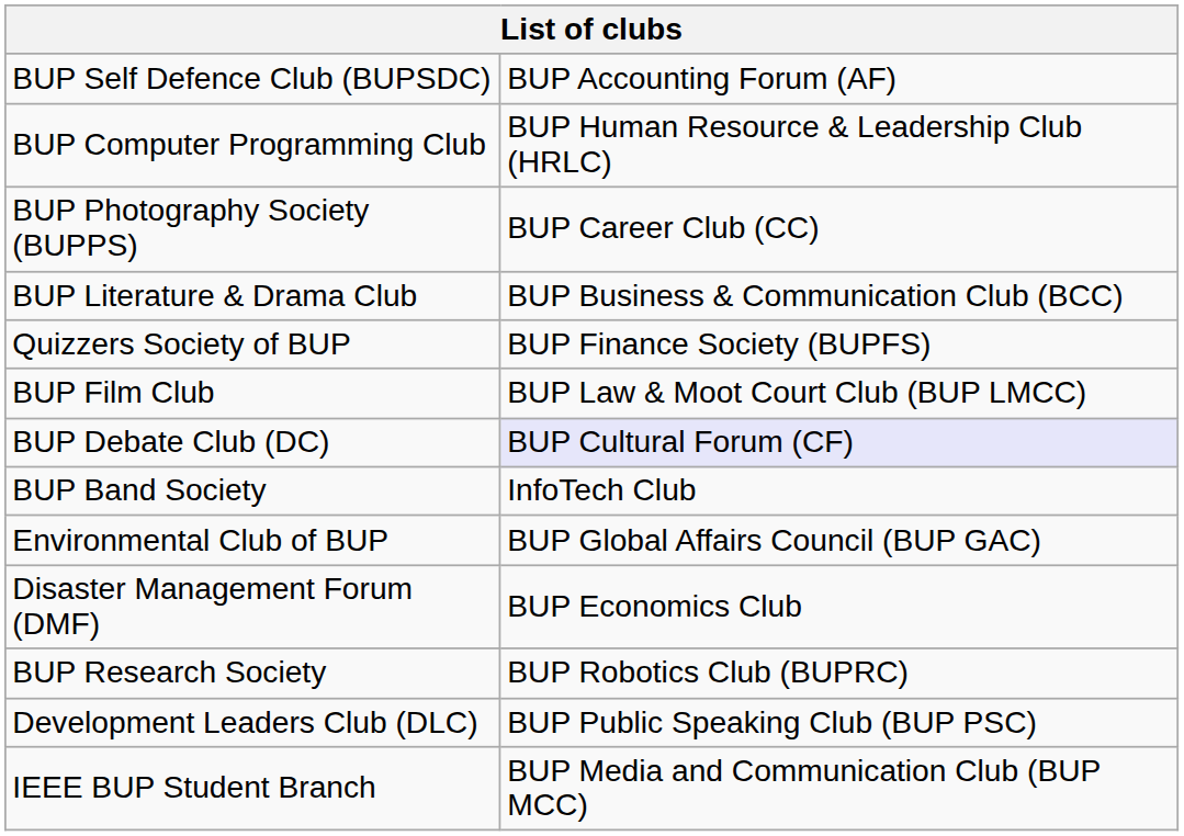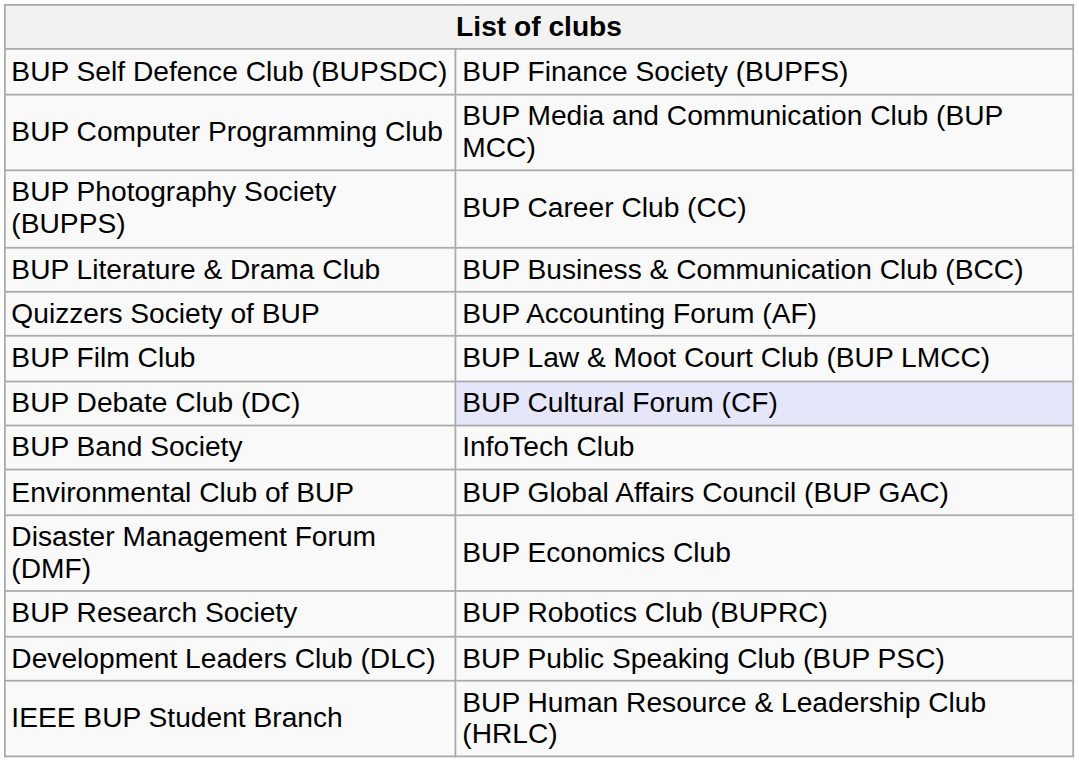 <table class="wikitable">
 <tr>
 <th colspan="2">List of clubs</th>
 </tr>
 <tr>
 <td>BUP Self Defence Club (BUPSDC)</td>
-<td>BUP Accounting Forum (AF)</td>
+<td>BUP Finance Society (BUPFS)</td>
 </tr>
 <tr>
 <td>BUP Computer Programming Club</td>
-<td>BUP Human Resource & Leadership Club (HRLC)</td>
+<td>BUP Media and Communication Club (BUP MCC)</td>
 </tr>
 <tr>
 <td>BUP Photography Society (BUPPS)</td>
 <td>BUP Career Club (CC)</td>
 </tr>
 <tr>
 <td>BUP Literature & Drama Club</td>
 <td>BUP Business & Communication Club (BCC)</td>
 </tr>
 <tr>
 <td>Quizzers Society of BUP</td>
-<td>BUP Finance Society (BUPFS)</td>
+<td>BUP Accounting Forum (AF)</td>
 </tr>
 <tr>
 <td>BUP Film Club</td>
 <td>BUP Law & Moot Court Club (BUP LMCC)</td>
 </tr>
 <tr>
 <td>BUP Debate Club (DC)</td>
 <td style="background: lavender;">BUP Cultural Forum (CF)</td>
 </tr>
 <tr>
 <td>BUP Band Society</td>
 <td>InfoTech Club</td>
 </tr>
 <tr>
 <td>Environmental Club of BUP</td>
 <td>BUP Global Affairs Council (BUP GAC)</td>
 </tr>
 <tr>
 <td>Disaster Management Forum (DMF)</td>
 <td>BUP Economics Club</td>
 </tr>
 <tr>
 <td>BUP Research Society</td>
 <td>BUP Robotics Club (BUPRC)</td>
 </tr>
 <tr>
 <td>Development Leaders Club (DLC)</td>
 <td>BUP Public Speaking Club (BUP PSC)</td>
 </tr>
 <tr>
 <td>IEEE BUP Student Branch</td>
-<td>BUP Media and Communication Club (BUP MCC)</td>
+<td>BUP Human Resource & Leadership Club (HRLC)</td>
 </tr>
 </table>
